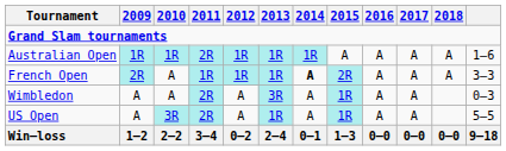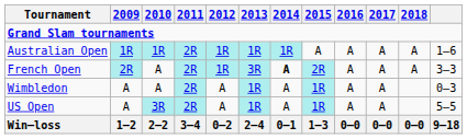 <table class=wikitable style=text-align:center;font-size:97%>
 <tr>
 <th>Tournament</th>
 <th><a href='#'>2009</a></th>
 <th><a href='#'>2010</a></th>
 <th><a href='#'>2011</a></th>
 <th><a href='#'>2012</a></th>
 <th><a href='#'>2013</a></th>
 <th><a href='#'>2014</a></th>
 <th><a href='#'>2015</a></th>
 <th><a href='#'>2016</a></th>
 <th><a href='#'>2017</a></th>
 <th><a href='#'>2018</a></th>
 <th></th>
 </tr>
 <tr>
 <td colspan=17 align=left><strong><a href='#'>Grand Slam tournaments</a></strong></td>
 </tr>
 <tr>
 <td align=left><a href='#'>Australian Open</a></td>
 <td bgcolor=afeeee><a href='#'>1R</a></td>
 <td bgcolor=afeeee><a href='#'>1R</a></td>
 <td bgcolor=afeeee><a href='#'>2R</a></td>
 <td bgcolor=afeeee><a href='#'>1R</a></td>
 <td bgcolor=afeeee><a href='#'>1R</a></td>
 <td bgcolor=afeeee><a href='#'>1R</a></td>
 <td>A</td>
 <td>A</td>
 <td>A</td>
 <td>A</td>
 <td>1–6</td>
 </tr>
 <tr>
 <td align=left><a href='#'>French Open</a></td>
 <td bgcolor=afeeee><a href='#'>2R</a></td>
 <td>A</td>
+<td bgcolor=afeeee><a href='#'>2R</a></td>
 <td bgcolor=afeeee><a href='#'>1R</a></td>
-<td bgcolor=afeeee><a href='#'>1R</a></td>
-<td bgcolor=afeeee><a href='#'>1R</a></td>
+<td bgcolor=afeeee><a href='#'>3R</a></td>
 <td><strong>A</strong></td>
 <td bgcolor=afeeee><a href='#'>2R</a></td>
 <td>A</td>
 <td>A</td>
 <td>A</td>
 <td>3–3</td>
 </tr>
 <tr>
 <td align=left><a href='#'>Wimbledon</a></td>
 <td>A</td>
 <td>A</td>
 <td bgcolor=afeeee><a href='#'>2R</a></td>
 <td>A</td>
-<td bgcolor=afeeee><a href='#'>3R</a></td>
+<td bgcolor=afeeee><a href='#'>1R</a></td>
 <td>A</td>
 <td bgcolor=afeeee><a href='#'>1R</a></td>
 <td>A</td>
 <td>A</td>
 <td></td>
 <td>0–3</td>
 </tr>
 <tr>
 <td align=left><a href='#'>US Open</a></td>
 <td>A</td>
 <td bgcolor=afeeee><a href='#'>3R</a></td>
 <td bgcolor=afeeee><a href='#'>2R</a></td>
 <td>A</td>
 <td bgcolor=afeeee><a href='#'>1R</a></td>
 <td>A</td>
 <td bgcolor=afeeee><a href='#'>1R</a></td>
 <td>A</td>
 <td>A</td>
 <td></td>
 <td>5–5</td>
 </tr>
 <tr>
 <th style=text-align:left>Win–loss</th>
 <th>1–2</th>
 <th>2–2</th>
 <th>3–4</th>
 <th>0–2</th>
 <th>2–4</th>
 <th>0–1</th>
 <th>1–3</th>
 <th>0–0</th>
 <th>0–0</th>
 <th>0–0</th>
 <th>9–18</th>
 </tr>
 </table>
